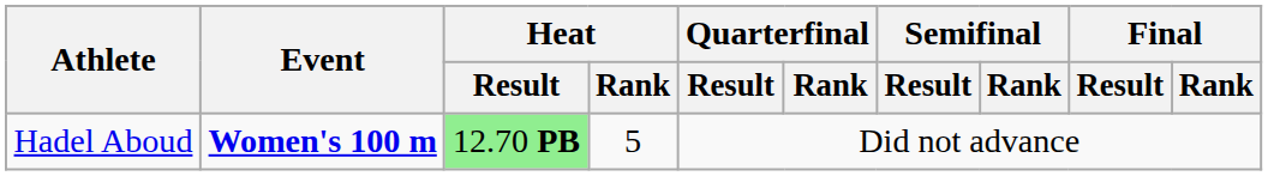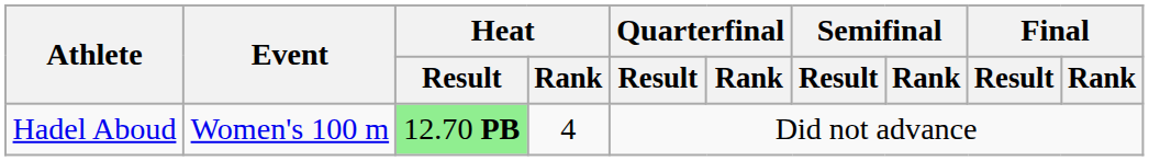 <table class="wikitable" style="font-size:90%">
 <tr>
 <th rowspan="2">Athlete</th>
 <th rowspan="2">Event</th>
 <th colspan="2">Heat</th>
 <th colspan="2">Quarterfinal</th>
 <th colspan="2">Semifinal</th>
 <th colspan="2">Final</th>
 </tr>
 <tr style="font-size:95%">
 <th>Result</th>
 <th>Rank</th>
 <th>Result</th>
 <th>Rank</th>
 <th>Result</th>
 <th>Rank</th>
 <th>Result</th>
 <th>Rank</th>
 </tr>
 <tr align=center>
 <td align=left><a href='#'>Hadel Aboud</a></td>
-<td align=left><strong><a href='#'>Women's 100 m</a></strong></td>
+<td align=left><a href='#'>Women's 100 m</a></td>
 <td style="background: lightgreen;">12.70 <strong>PB</strong></td>
-<td>5</td>
+<td>4</td>
 <td colspan=6>Did not advance</td>
 </tr>
 </table>
